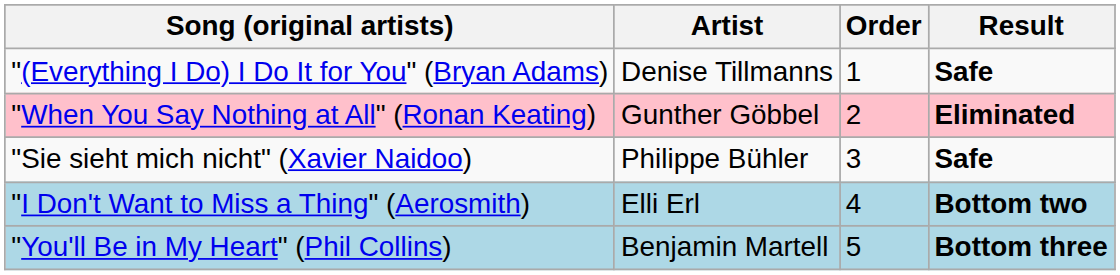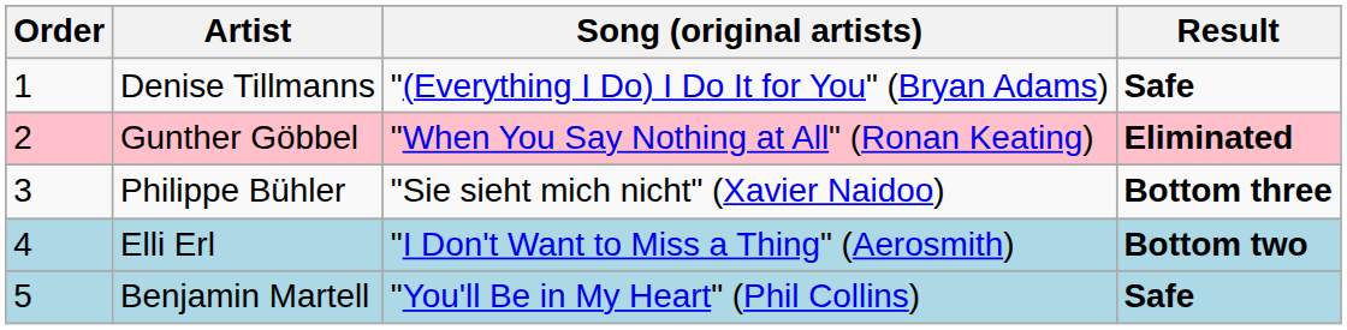 <table class=wikitable>
 <tr>
+<th>Order</th>
+<th>Artist</th>
 <th>Song (original artists)</th>
-<th>Artist</th>
-<th>Order</th>
 <th>Result</th>
 </tr>
 <tr>
+<td>1</td>
+<td>Denise Tillmanns</td>
 <td>"<a href='#'>(Everything I Do) I Do It for You</a>" (<a href='#'>Bryan Adams</a>)</td>
-<td>Denise Tillmanns</td>
-<td>1</td>
 <td><strong>Safe</strong></td>
 </tr>
 <tr style="background:pink;">
+<td>2</td>
+<td>Gunther Göbbel</td>
 <td>"<a href='#'>When You Say Nothing at All</a>" (<a href='#'>Ronan Keating</a>)</td>
-<td>Gunther Göbbel</td>
-<td>2</td>
 <td><strong>Eliminated</strong></td>
 </tr>
 <tr>
+<td>3</td>
+<td>Philippe Bühler</td>
 <td>"Sie sieht mich nicht" (<a href='#'>Xavier Naidoo</a>)</td>
-<td>Philippe Bühler</td>
-<td>3</td>
-<td><strong>Safe</strong></td>
+<td><strong>Bottom three</strong></td>
 </tr>
 <tr style="background:lightblue;">
+<td>4</td>
+<td>Elli Erl</td>
 <td>"<a href='#'>I Don't Want to Miss a Thing</a>" (<a href='#'>Aerosmith</a>)</td>
-<td>Elli Erl</td>
-<td>4</td>
 <td><strong>Bottom two</strong></td>
 </tr>
 <tr style="background:lightblue;">
+<td>5</td>
+<td>Benjamin Martell</td>
 <td>"<a href='#'>You'll Be in My Heart</a>" (<a href='#'>Phil Collins</a>)</td>
-<td>Benjamin Martell</td>
-<td>5</td>
-<td><strong>Bottom three</strong></td>
+<td><strong>Safe</strong></td>
 </tr>
 </table>
